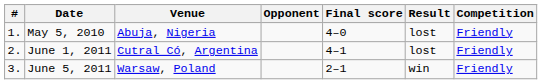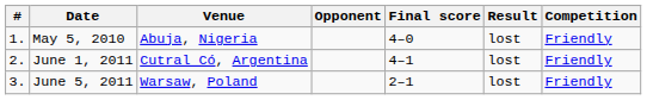 <table class="wikitable collapsible collapsed" style="font-size:85%;">
 <tr>
 <th>#</th>
 <th>Date</th>
 <th>Venue</th>
 <th>Opponent</th>
 <th>Final score</th>
 <th>Result</th>
 <th>Competition</th>
 </tr>
 <tr>
 <td>1.</td>
 <td>May 5, 2010</td>
 <td><a href='#'>Abuja</a>, <a href='#'>Nigeria</a></td>
 <td></td>
 <td>4–0</td>
 <td>lost</td>
 <td><a href='#'>Friendly</a></td>
 </tr>
 <tr>
 <td>2.</td>
 <td>June 1, 2011</td>
 <td><a href='#'>Cutral Có</a>, <a href='#'>Argentina</a></td>
 <td></td>
 <td>4–1</td>
 <td>lost</td>
 <td><a href='#'>Friendly</a></td>
 </tr>
 <tr>
 <td>3.</td>
 <td>June 5, 2011</td>
 <td><a href='#'>Warsaw</a>, <a href='#'>Poland</a></td>
 <td></td>
 <td>2–1</td>
-<td>win</td>
+<td>lost</td>
 <td><a href='#'>Friendly</a></td>
 </tr>
 </table>
